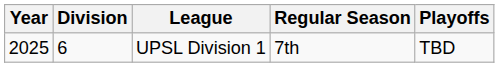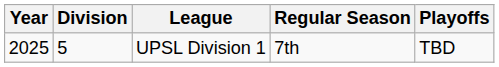 <table class="wikitable">
 <tr>
 <th>Year</th>
 <th>Division</th>
 <th>League</th>
 <th>Regular Season</th>
 <th>Playoffs</th>
 </tr>
 <tr>
 <td>2025</td>
-<td>6</td>
+<td>5</td>
 <td>UPSL Division 1</td>
 <td>7th</td>
 <td>TBD</td>
 </tr>
 </table>
